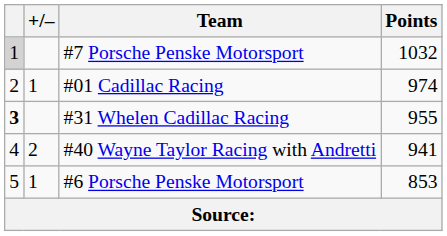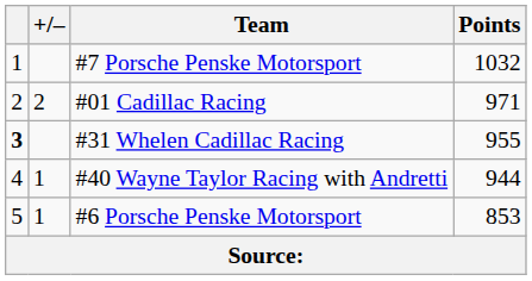 <table class="wikitable" style="font-size: 95%;">
 <tr>
 <th scope="col"></th>
 <th scope="col">+/–</th>
 <th scope="col">Team</th>
 <th scope="col">Points</th>
 </tr>
 <tr>
-<td align=center style="background: lightgrey;">1</td>
+<td align=center>1</td>
 <td align=left></td>
 <td>#7 <a href='#'>Porsche Penske Motorsport</a></td>
 <td align=right>1032</td>
 </tr>
 <tr>
 <td align=center>2</td>
-<td align=left> 1</td>
+<td align=left> 2</td>
 <td>#01 <a href='#'>Cadillac Racing</a></td>
-<td align=right>974</td>
+<td align=right>971</td>
 </tr>
 <tr>
 <td align=center><strong>3</strong></td>
 <td align=left></td>
 <td>#31 <a href='#'>Whelen Cadillac Racing</a></td>
 <td align=right>955</td>
 </tr>
 <tr>
 <td align=center>4</td>
-<td align=left> 2</td>
+<td align=left> 1</td>
 <td>#40 <a href='#'>Wayne Taylor Racing</a> with <a href='#'>Andretti</a></td>
-<td align=right>941</td>
+<td align=right>944</td>
 </tr>
 <tr>
 <td align=center>5</td>
 <td align=left> 1</td>
 <td>#6 <a href='#'>Porsche Penske Motorsport</a></td>
 <td align=right>853</td>
 </tr>
 <tr>
 <th colspan=5>Source:</th>
 </tr>
 </table>
